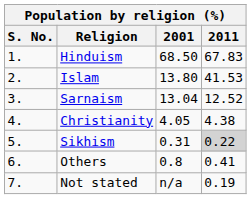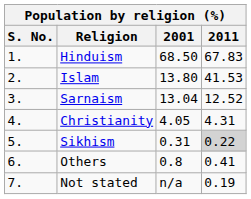 <table class="wikitable">
 <tr>
 <th colspan="4">Population by religion (%)</th>
 </tr>
 <tr>
 <th>S. No.</th>
 <th>Religion</th>
 <th>2001</th>
 <th>2011</th>
 </tr>
 <tr>
 <td>1.</td>
 <td><a href='#'>Hinduism</a></td>
 <td>68.50</td>
 <td>67.83</td>
 </tr>
 <tr>
 <td>2.</td>
 <td><a href='#'>Islam</a></td>
 <td>13.80</td>
 <td>41.53</td>
 </tr>
 <tr>
 <td>3.</td>
 <td><a href='#'>Sarnaism</a></td>
 <td>13.04</td>
 <td>12.52</td>
 </tr>
 <tr>
 <td>4.</td>
 <td><a href='#'>Christianity</a></td>
 <td>4.05</td>
-<td>4.38</td>
+<td>4.31</td>
 </tr>
 <tr>
 <td>5.</td>
 <td><a href='#'>Sikhism</a></td>
 <td>0.31</td>
 <td style="background: lightgrey;">0.22</td>
 </tr>
 <tr>
 <td>6.</td>
 <td>Others</td>
 <td>0.8</td>
 <td>0.41</td>
 </tr>
 <tr>
 <td>7.</td>
 <td>Not stated</td>
 <td>n/a</td>
 <td>0.19</td>
 </tr>
 </table>
